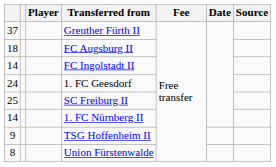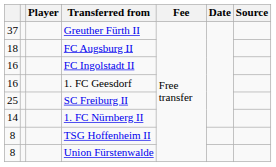 <table class="wikitable plainrowheaders sortable">
 <tr>
 <th></th>
 <th></th>
 <th scope=col>Player</th>
 <th>Transferred from</th>
 <th !scope=col; style="width: 65px;">Fee</th>
 <th scope=col>Date</th>
 <th scope=col>Source</th>
 </tr>
 <tr>
 <td align=center>37</td>
 <td align=center></td>
 <td></td>
 <td> <a href='#'>Greuther Fürth II</a></td>
 <td rowspan=8>Free transfer</td>
 <td rowspan=6></td>
 <td></td>
 </tr>
 <tr>
 <td align=center>18</td>
 <td align=center></td>
 <td></td>
 <td> <a href='#'>FC Augsburg II</a></td>
 <td></td>
 </tr>
 <tr>
-<td align=center>14</td>
+<td align=center>16</td>
 <td align=center></td>
 <td></td>
 <td> <a href='#'>FC Ingolstadt II</a></td>
 <td></td>
 </tr>
 <tr>
-<td align=center>24</td>
+<td align=center>16</td>
 <td align=center></td>
 <td></td>
 <td> 1. FC Geesdorf</td>
 <td></td>
 </tr>
 <tr>
 <td align=center>25</td>
 <td align=center></td>
 <td></td>
 <td> <a href='#'>SC Freiburg II</a></td>
 <td></td>
 </tr>
 <tr>
 <td align=center>14</td>
 <td align=center></td>
 <td></td>
 <td> <a href='#'>1. FC Nürnberg II</a></td>
 <td></td>
 </tr>
 <tr>
-<td align=center>9</td>
+<td align=center>8</td>
 <td align=center></td>
 <td></td>
 <td> <a href='#'>TSG Hoffenheim II</a></td>
 <td></td>
 <td></td>
 </tr>
 <tr>
 <td align=center>8</td>
 <td align=center></td>
 <td></td>
 <td> <a href='#'>Union Fürstenwalde</a></td>
 <td></td>
 <td></td>
 </tr>
 </table>
